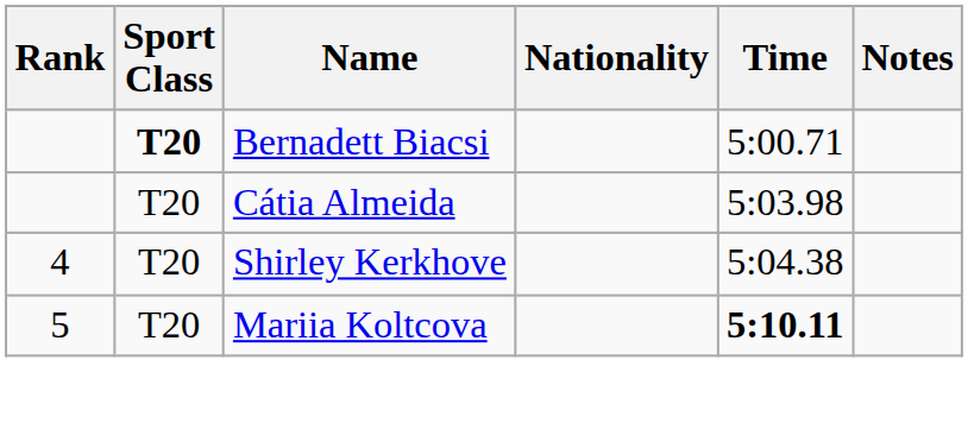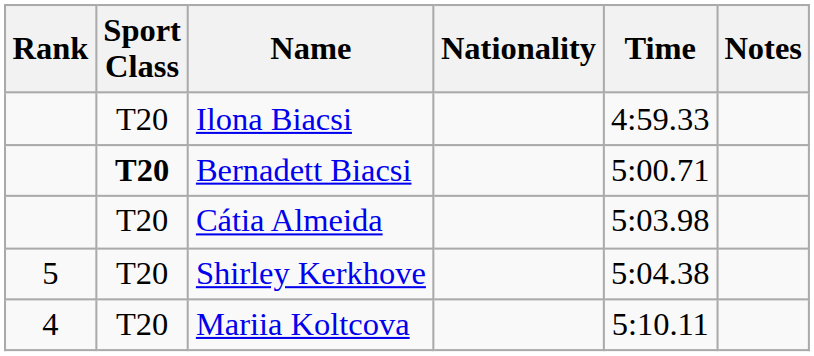 <table class="wikitable sortable" style="text-align:center">
 <tr>
 <th>Rank</th>
 <th>Sport<br>Class</th>
 <th>Name</th>
 <th>Nationality</th>
 <th>Time</th>
 <th>Notes</th>
+</tr>
+<tr>
+<td></td>
+<td>T20</td>
+<td align=left><a href='#'>Ilona Biacsi</a></td>
+<td align=left></td>
+<td>4:59.33</td>
+<td></td>
 </tr>
 <tr>
 <td></td>
 <td><strong>T20</strong></td>
 <td align=left><a href='#'>Bernadett Biacsi</a></td>
 <td align=left></td>
 <td>5:00.71</td>
 <td></td>
 </tr>
 <tr>
 <td></td>
 <td>T20</td>
 <td align=left><a href='#'>Cátia Almeida</a></td>
 <td align=left></td>
 <td>5:03.98</td>
 <td></td>
 </tr>
 <tr>
-<td>4</td>
+<td>5</td>
 <td>T20</td>
 <td align=left><a href='#'>Shirley Kerkhove</a></td>
 <td align=left></td>
 <td>5:04.38</td>
 <td></td>
 </tr>
 <tr>
-<td>5</td>
+<td>4</td>
 <td>T20</td>
 <td align=left><a href='#'>Mariia Koltcova</a></td>
 <td align=left></td>
-<td><strong>5:10.11</strong></td>
+<td>5:10.11</td>
 <td></td>
 </tr>
 </table>
